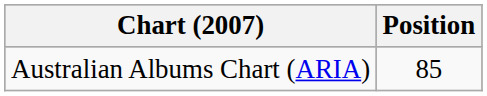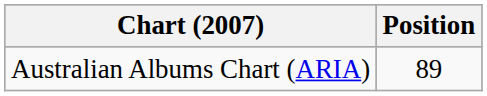 <table class="wikitable">
 <tr>
 <th>Chart (2007)</th>
 <th>Position</th>
 </tr>
 <tr>
 <td>Australian Albums Chart (<a href='#'>ARIA</a>)</td>
-<td style="text-align:center;">85</td>
+<td style="text-align:center;">89</td>
 </tr>
 </table>
